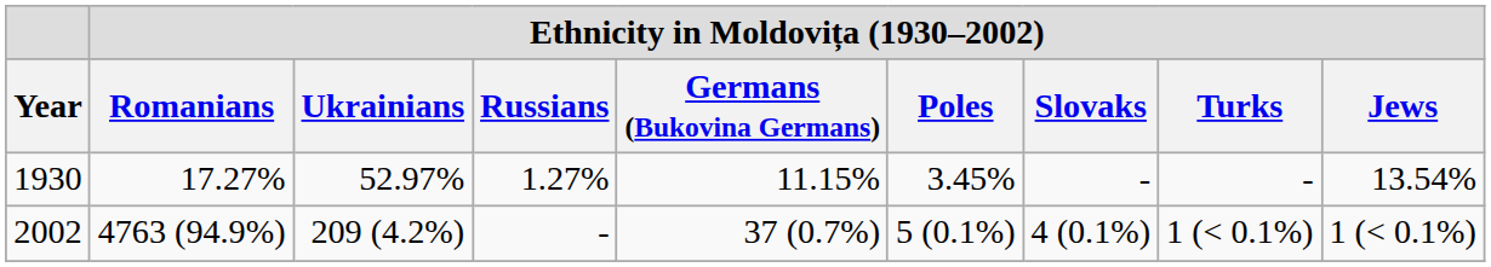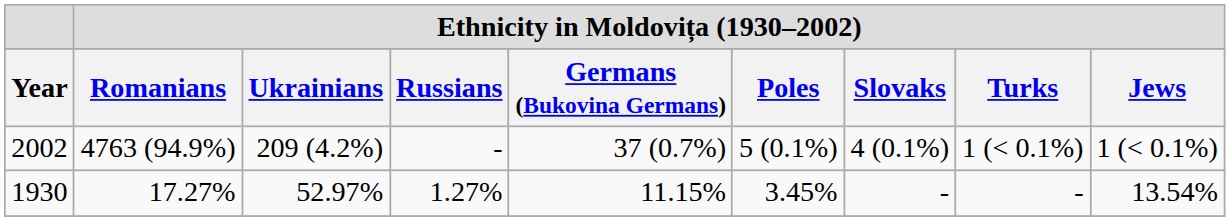 <table class="wikitable">
 <tr>
 <th style="background:#ddd;"> </th>
 <th colspan="8" style="background:#ddd;">Ethnicity in Moldovița (1930–2002)</th>
 </tr>
 <tr style="background:#f0f0f0;">
 <th>Year</th>
 <th><a href='#'>Romanians</a></th>
 <th><a href='#'>Ukrainians</a></th>
 <th><a href='#'>Russians</a></th>
 <th><a href='#'>Germans</a> <br><small>(<a href='#'>Bukovina Germans</a>)</small></th>
 <th><a href='#'>Poles</a></th>
 <th><a href='#'>Slovaks</a></th>
 <th><a href='#'>Turks</a></th>
 <th><a href='#'>Jews</a></th>
 </tr>
 <tr>
+<td>2002</td>
+<td align="right">4763 (94.9%)</td>
+<td align="right">209 (4.2%)</td>
+<td align="right">-</td>
+<td align="right">37 (0.7%)</td>
+<td align="right">5 (0.1%)</td>
+<td align="right">4 (0.1%)</td>
+<td align="right">1 (< 0.1%)</td>
+<td align="right">1 (< 0.1%)</td>
+</tr>
+<tr>
 <td>1930</td>
 <td align="right">17.27%</td>
 <td align="right">52.97%</td>
 <td align="right">1.27%</td>
 <td align="right">11.15%</td>
 <td align="right">3.45%</td>
 <td align="right">-</td>
 <td align="right">-</td>
 <td align="right">13.54%</td>
 </tr>
-<tr>
-<td>2002</td>
-<td align="right">4763 (94.9%)</td>
-<td align="right">209 (4.2%)</td>
-<td align="right">-</td>
-<td align="right">37 (0.7%)</td>
-<td align="right">5 (0.1%)</td>
-<td align="right">4 (0.1%)</td>
-<td align="right">1 (< 0.1%)</td>
-<td align="right">1 (< 0.1%)</td>
-</tr>
 </table>
